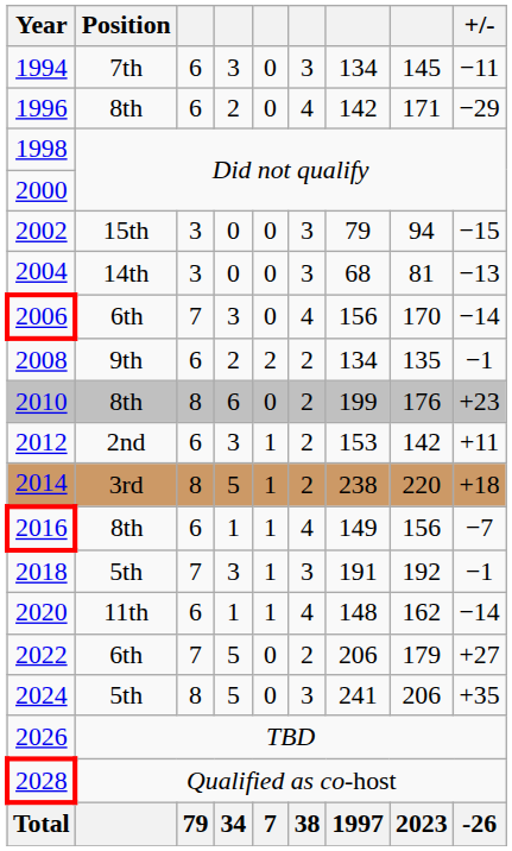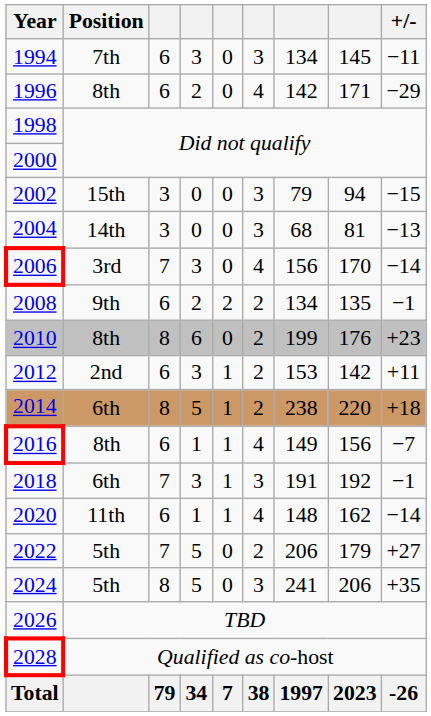 <table class="wikitable" style="text-align: center;">
 <tr>
 <th>Year</th>
 <th>Position</th>
 <th width="15"></th>
 <th width="15"></th>
 <th width="15"></th>
 <th width="15"></th>
 <th width="15"></th>
 <th width="15"></th>
 <th width="15">+/-</th>
 </tr>
 <tr>
 <td> <a href='#'>1994</a></td>
 <td>7th</td>
 <td>6</td>
 <td>3</td>
 <td>0</td>
 <td>3</td>
 <td>134</td>
 <td>145</td>
 <td>−11</td>
 </tr>
 <tr>
 <td> <a href='#'>1996</a></td>
 <td>8th</td>
 <td>6</td>
 <td>2</td>
 <td>0</td>
 <td>4</td>
 <td>142</td>
 <td>171</td>
 <td>−29</td>
 </tr>
 <tr>
 <td> <a href='#'>1998</a></td>
 <td colspan="8" rowspan=2><em>Did not qualify</em></td>
 </tr>
 <tr>
 <td> <a href='#'>2000</a></td>
 </tr>
 <tr>
 <td> <a href='#'>2002</a></td>
 <td>15th</td>
 <td>3</td>
 <td>0</td>
 <td>0</td>
 <td>3</td>
 <td>79</td>
 <td>94</td>
 <td>−15</td>
 </tr>
 <tr>
 <td> <a href='#'>2004</a></td>
 <td>14th</td>
 <td>3</td>
 <td>0</td>
 <td>0</td>
 <td>3</td>
 <td>68</td>
 <td>81</td>
 <td>−13</td>
 </tr>
 <tr>
 <td style="border: 3px solid red"> <a href='#'>2006</a></td>
-<td>6th</td>
+<td>3rd</td>
 <td>7</td>
 <td>3</td>
 <td>0</td>
 <td>4</td>
 <td>156</td>
 <td>170</td>
 <td>−14</td>
 </tr>
 <tr>
 <td> <a href='#'>2008</a></td>
 <td>9th</td>
 <td>6</td>
 <td>2</td>
 <td>2</td>
 <td>2</td>
 <td>134</td>
 <td>135</td>
 <td>−1</td>
 </tr>
 <tr style="background: silver">
 <td> <a href='#'>2010</a></td>
 <td>8th</td>
 <td>8</td>
 <td>6</td>
 <td>0</td>
 <td>2</td>
 <td>199</td>
 <td>176</td>
 <td>+23</td>
 </tr>
 <tr>
 <td> <a href='#'>2012</a></td>
 <td>2nd</td>
 <td>6</td>
 <td>3</td>
 <td>1</td>
 <td>2</td>
 <td>153</td>
 <td>142</td>
 <td>+11</td>
 </tr>
 <tr bgcolor=cc9966>
 <td> <a href='#'>2014</a></td>
-<td>3rd</td>
+<td>6th</td>
 <td>8</td>
 <td>5</td>
 <td>1</td>
 <td>2</td>
 <td>238</td>
 <td>220</td>
 <td>+18</td>
 </tr>
 <tr>
 <td style="border: 3px solid red"> <a href='#'>2016</a></td>
 <td>8th</td>
 <td>6</td>
 <td>1</td>
 <td>1</td>
 <td>4</td>
 <td>149</td>
 <td>156</td>
 <td>−7</td>
 </tr>
 <tr>
 <td> <a href='#'>2018</a></td>
-<td>5th</td>
+<td>6th</td>
 <td>7</td>
 <td>3</td>
 <td>1</td>
 <td>3</td>
 <td>191</td>
 <td>192</td>
 <td>−1</td>
 </tr>
 <tr>
 <td> <a href='#'>2020</a></td>
 <td>11th</td>
 <td>6</td>
 <td>1</td>
 <td>1</td>
 <td>4</td>
 <td>148</td>
 <td>162</td>
 <td>−14</td>
 </tr>
 <tr>
 <td> <a href='#'>2022</a></td>
-<td>6th</td>
+<td>5th</td>
 <td>7</td>
 <td>5</td>
 <td>0</td>
 <td>2</td>
 <td>206</td>
 <td>179</td>
 <td>+27</td>
 </tr>
 <tr>
 <td> <a href='#'>2024</a></td>
 <td>5th</td>
 <td>8</td>
 <td>5</td>
 <td>0</td>
 <td>3</td>
 <td>241</td>
 <td>206</td>
 <td>+35</td>
 </tr>
 <tr>
 <td> <a href='#'>2026</a></td>
 <td colspan="8"><em>TBD</em></td>
 </tr>
 <tr>
 <td style="border: 3px solid red"> <a href='#'>2028</a></td>
 <td colspan="8"><em>Qualified as co</em>-host<em></td>
 </tr>
 <tr>
 <th>Total</th>
 <th></th>
 <th>79</th>
 <th>34</th>
 <th>7</th>
 <th>38</th>
 <th>1997</th>
 <th>2023</th>
 <th>-26</th>
 </tr>
 </table>
